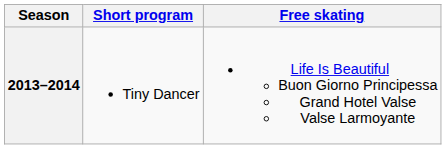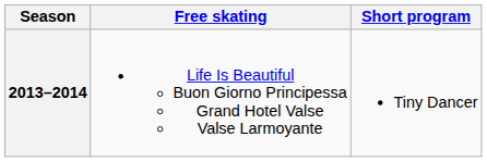 <table class=wikitable style=text-align:center>
 <tr>
 <th>Season</th>
+<th><a href='#'>Free skating</a></th>
 <th><a href='#'>Short program</a></th>
-<th><a href='#'>Free skating</a></th>
 </tr>
 <tr>
 <th>2013–2014 <br> </th>
+<td><br><ul><li><a href='#'>Life Is Beautiful</a> <br><ul><li>Buon Giorno Principessa</li><li>Grand Hotel Valse</li><li>Valse Larmoyante</li></ul></li></ul></td>
 <td><br><ul><li>Tiny Dancer <br></li></ul></td>
-<td><br><ul><li><a href='#'>Life Is Beautiful</a> <br><ul><li>Buon Giorno Principessa</li><li>Grand Hotel Valse</li><li>Valse Larmoyante</li></ul></li></ul></td>
 </tr>
 </table>
